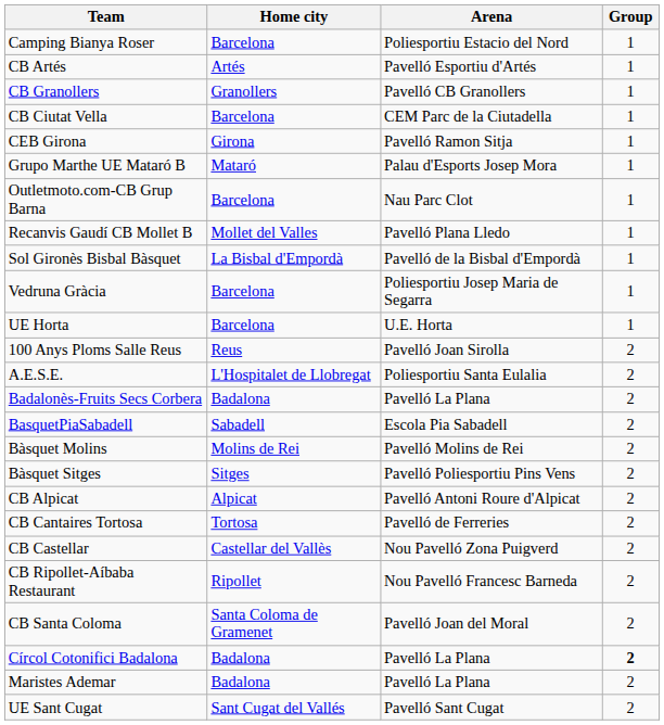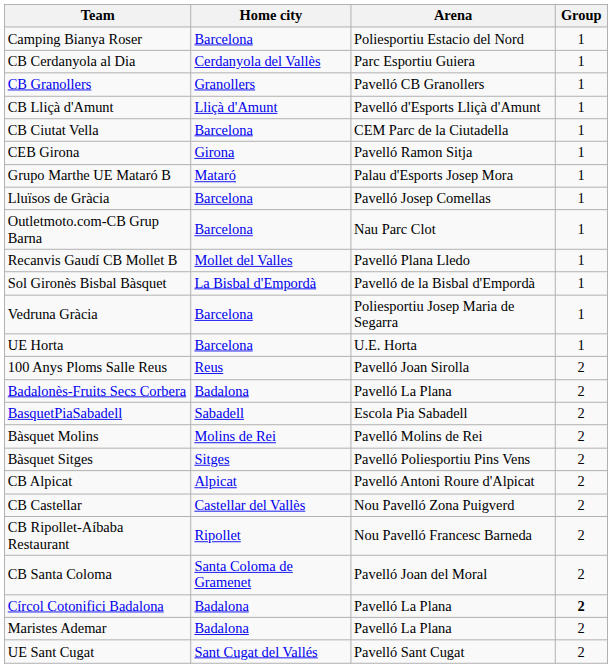 <table class="wikitable sortable">
 <tr>
 <th width=200>Team</th>
 <th width=170>Home city</th>
 <th width=220>Arena</th>
 <th width=50>Group</th>
 </tr>
 <tr>
 <td>Camping Bianya Roser</td>
 <td><a href='#'>Barcelona</a></td>
 <td>Poliesportiu Estacio del Nord</td>
 <td style="text-align: center;">1</td>
 </tr>
 <tr>
-<td>CB Artés</td>
-<td><a href='#'>Artés</a></td>
-<td>Pavelló Esportiu d'Artés</td>
+<td>CB Cerdanyola al Dia</td>
+<td><a href='#'>Cerdanyola del Vallès</a></td>
+<td>Parc Esportiu Guiera</td>
 <td style="text-align: center;">1</td>
 </tr>
 <tr>
 <td><a href='#'>CB Granollers</a></td>
 <td><a href='#'>Granollers</a></td>
 <td>Pavelló CB Granollers</td>
+<td style="text-align: center;">1</td>
+</tr>
+<tr>
+<td>CB Lliçà d'Amunt</td>
+<td><a href='#'>Lliçà d'Amunt</a></td>
+<td>Pavelló d'Esports Lliçà d'Amunt</td>
 <td style="text-align: center;">1</td>
 </tr>
 <tr>
 <td>CB Ciutat Vella</td>
 <td><a href='#'>Barcelona</a></td>
 <td>CEM Parc de la Ciutadella</td>
 <td style="text-align: center;">1</td>
 </tr>
 <tr>
 <td>CEB Girona</td>
 <td><a href='#'>Girona</a></td>
 <td>Pavelló Ramon Sitja</td>
 <td style="text-align: center;">1</td>
 </tr>
 <tr>
 <td>Grupo Marthe UE Mataró B</td>
 <td><a href='#'>Mataró</a></td>
 <td>Palau d'Esports Josep Mora</td>
+<td style="text-align: center;">1</td>
+</tr>
+<tr>
+<td>Lluïsos de Gràcia</td>
+<td><a href='#'>Barcelona</a></td>
+<td>Pavelló Josep Comellas</td>
 <td style="text-align: center;">1</td>
 </tr>
 <tr>
 <td>Outletmoto.com-CB Grup Barna</td>
 <td><a href='#'>Barcelona</a></td>
 <td>Nau Parc Clot</td>
 <td style="text-align: center;">1</td>
 </tr>
 <tr>
 <td>Recanvis Gaudí CB Mollet B</td>
 <td><a href='#'>Mollet del Valles</a></td>
 <td>Pavelló Plana Lledo</td>
 <td style="text-align: center;">1</td>
 </tr>
 <tr>
 <td>Sol Gironès Bisbal Bàsquet</td>
 <td><a href='#'>La Bisbal d'Empordà</a></td>
 <td>Pavelló de la Bisbal d'Empordà</td>
 <td style="text-align: center;">1</td>
 </tr>
 <tr>
 <td>Vedruna Gràcia</td>
 <td><a href='#'>Barcelona</a></td>
 <td>Poliesportiu Josep Maria de Segarra</td>
 <td style="text-align: center;">1</td>
 </tr>
 <tr>
 <td>UE Horta</td>
 <td><a href='#'>Barcelona</a></td>
 <td>U.E. Horta</td>
 <td style="text-align: center;">1</td>
 </tr>
 <tr>
 <td>100 Anys Ploms Salle Reus</td>
 <td><a href='#'>Reus</a></td>
 <td>Pavelló Joan Sirolla</td>
 <td style="text-align: center;">2</td>
 </tr>
 <tr>
-<td>A.E.S.E.</td>
-<td><a href='#'>L'Hospitalet de Llobregat</a></td>
-<td>Poliesportiu Santa Eulalia</td>
-<td style="text-align: center;">2</td>
-</tr>
-<tr>
 <td><a href='#'>Badalonès-Fruits Secs Corbera</a></td>
 <td><a href='#'>Badalona</a></td>
 <td>Pavelló La Plana</td>
 <td style="text-align: center;">2</td>
 </tr>
 <tr>
 <td><a href='#'>BasquetPiaSabadell</a></td>
 <td><a href='#'>Sabadell</a></td>
 <td>Escola Pia Sabadell</td>
 <td style="text-align: center;">2</td>
 </tr>
 <tr>
 <td>Bàsquet Molins</td>
 <td><a href='#'>Molins de Rei</a></td>
 <td>Pavelló Molins de Rei</td>
 <td style="text-align: center;">2</td>
 </tr>
 <tr>
 <td>Bàsquet Sitges</td>
 <td><a href='#'>Sitges</a></td>
 <td>Pavelló Poliesportiu Pins Vens</td>
 <td style="text-align: center;">2</td>
 </tr>
 <tr>
 <td>CB Alpicat</td>
 <td><a href='#'>Alpicat</a></td>
 <td>Pavelló Antoni Roure d'Alpicat</td>
-<td style="text-align: center;">2</td>
-</tr>
-<tr>
-<td>CB Cantaires Tortosa</td>
-<td><a href='#'>Tortosa</a></td>
-<td>Pavelló de Ferreries</td>
 <td style="text-align: center;">2</td>
 </tr>
 <tr>
 <td>CB Castellar</td>
 <td><a href='#'>Castellar del Vallès</a></td>
 <td>Nou Pavelló Zona Puigverd</td>
 <td style="text-align: center;">2</td>
 </tr>
 <tr>
 <td>CB Ripollet-Aíbaba Restaurant</td>
 <td><a href='#'>Ripollet</a></td>
 <td>Nou Pavelló Francesc Barneda</td>
 <td style="text-align: center;">2</td>
 </tr>
 <tr>
 <td>CB Santa Coloma</td>
 <td><a href='#'>Santa Coloma de Gramenet</a></td>
 <td>Pavelló Joan del Moral</td>
 <td style="text-align: center;">2</td>
 </tr>
 <tr>
 <td><a href='#'>Círcol Cotonifici Badalona</a></td>
 <td><a href='#'>Badalona</a></td>
 <td>Pavelló La Plana</td>
 <td style="text-align: center;"><strong>2</strong></td>
 </tr>
 <tr>
 <td>Maristes Ademar</td>
 <td><a href='#'>Badalona</a></td>
 <td>Pavelló La Plana</td>
 <td style="text-align: center;">2</td>
 </tr>
 <tr>
 <td>UE Sant Cugat</td>
 <td><a href='#'>Sant Cugat del Vallés</a></td>
 <td>Pavelló Sant Cugat</td>
 <td style="text-align: center;">2</td>
 </tr>
 </table>
